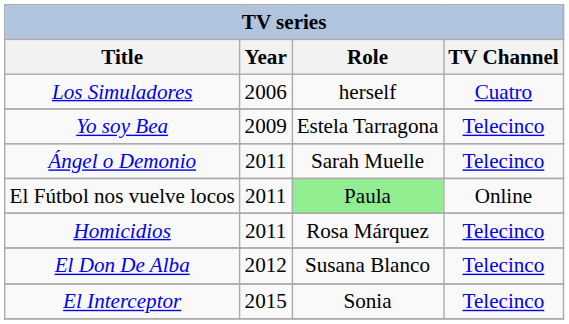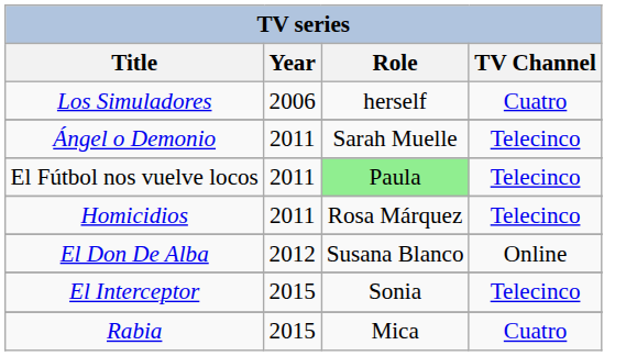 <table class="wikitable" style="font-size:95%;">
 <tr>
 <th colspan="4" style="background: LightSteelBlue;">TV series</th>
 </tr>
 <tr>
 <th>Title</th>
 <th>Year</th>
 <th>Role</th>
 <th>TV Channel</th>
 </tr>
 <tr align="center">
 <td><em><a href='#'>Los Simuladores</a></em></td>
 <td>2006</td>
 <td>herself</td>
 <td><a href='#'>Cuatro</a></td>
 </tr>
 <tr>
 </tr>
-<tr align="center">
-<td><em><a href='#'>Yo soy Bea</a></em></td>
-<td>2009</td>
-<td>Estela Tarragona</td>
-<td><a href='#'>Telecinco</a></td>
-</tr>
 <tr>
 </tr>
 <tr align="center">
 <td><em><a href='#'>Ángel o Demonio</a></em></td>
 <td>2011</td>
 <td>Sarah Muelle</td>
 <td><a href='#'>Telecinco</a></td>
 </tr>
 <tr>
 </tr>
 <tr align="center">
 <td>El Fútbol nos vuelve locos</td>
 <td>2011</td>
 <td style="background: lightgreen;">Paula</td>
-<td>Online</td>
+<td><a href='#'>Telecinco</a></td>
 </tr>
 <tr>
 </tr>
 <tr align="center">
 <td><em><a href='#'>Homicidios</a></em></td>
 <td>2011</td>
 <td>Rosa Márquez</td>
 <td><a href='#'>Telecinco</a></td>
 </tr>
 <tr>
 </tr>
 <tr align="center">
 <td><em><a href='#'>El Don De Alba</a></em></td>
 <td>2012</td>
 <td>Susana Blanco</td>
-<td><a href='#'>Telecinco</a></td>
+<td>Online</td>
 </tr>
 <tr>
 </tr>
 <tr align="center">
 <td><em><a href='#'>El Interceptor</a></em></td>
 <td>2015</td>
 <td>Sonia</td>
 <td><a href='#'>Telecinco</a></td>
 </tr>
 <tr>
 </tr>
+<tr align="center">
+<td><em><a href='#'>Rabia</a></em></td>
+<td>2015</td>
+<td>Mica</td>
+<td><a href='#'>Cuatro</a></td>
+</tr>
 </table>
